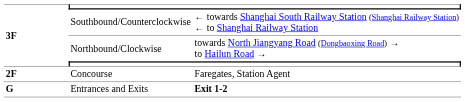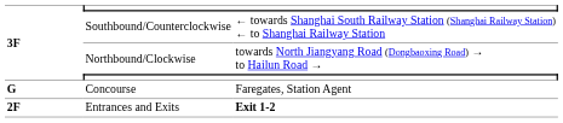 <table cellspacing=0 cellpadding=3>
 <tr>
 <td style="border-top:solid 1px gray;border-bottom:solid 1px gray;" rowspan=4 width=100><strong>3F</strong></td>
 <td style="border-top:solid 1px gray;border-right:solid 2px black;border-left:solid 2px black;border-bottom:solid 2px black;" colspan=2></td>
 </tr>
 <tr>
 <td style="border-bottom:solid 1px gray;">Southbound/Counterclockwise</td>
 <td style="border-bottom:solid 1px gray;">←  towards <a href='#'>Shanghai South Railway Station</a> <small>(<a href='#'>Shanghai Railway Station</a>)</small><br>←  to <a href='#'>Shanghai Railway Station</a></td>
 </tr>
 <tr>
 <td>Northbound/Clockwise</td>
 <td>  towards <a href='#'>North Jiangyang Road</a> <small>(<a href='#'>Dongbaoxing Road</a>)</small> →<br>  to <a href='#'>Hailun Road</a> →</td>
 </tr>
 <tr>
 <td style="border-right:solid 2px black;border-left:solid 2px black;border-top:solid 2px black;border-bottom:solid 1px gray;" colspan=2></td>
 </tr>
 <tr>
-<td style="border-bottom:solid 1px gray;"><strong>2F</strong></td>
+<td style="border-bottom:solid 1px gray;"><strong>G</strong></td>
 <td style="border-bottom:solid 1px gray;">Concourse</td>
 <td style="border-bottom:solid 1px gray;">Faregates, Station Agent</td>
 </tr>
 <tr>
-<td style="border-bottom:solid 1px gray;"><strong>G</strong></td>
+<td style="border-bottom:solid 1px gray;"><strong>2F</strong></td>
 <td style="border-bottom:solid 1px gray;">Entrances and Exits</td>
 <td style="border-bottom:solid 1px gray;"><strong>Exit 1-2</strong></td>
 </tr>
 </table>
